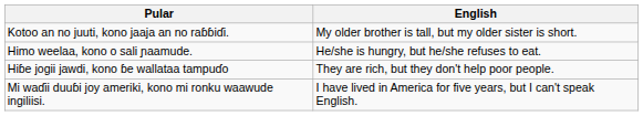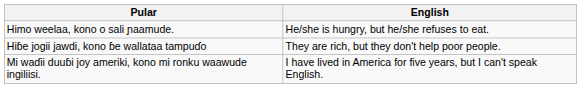 <table class="wikitable sortable">
 <tr>
 <th>Pular</th>
 <th>English</th>
-</tr>
-<tr>
-<td>Kotoo an no juuti, kono jaaja an no raɓɓiɗi.</td>
-<td>My older brother is tall, but my older sister is short.</td>
 </tr>
 <tr>
 <td>Himo weelaa, kono o sali ɲaamude.</td>
 <td>He/she is hungry, but he/she refuses to eat.</td>
 </tr>
 <tr>
 <td>Hiɓe jogii jawdi, kono ɓe wallataa tampuɗo</td>
 <td>They are rich, but they don't help poor people.</td>
 </tr>
 <tr>
 <td>Mi waɗii duuɓi joy ameriki, kono mi ronku waawude ingiliisi.</td>
 <td>I have lived in America for five years, but I can't speak English.</td>
 </tr>
 </table>
